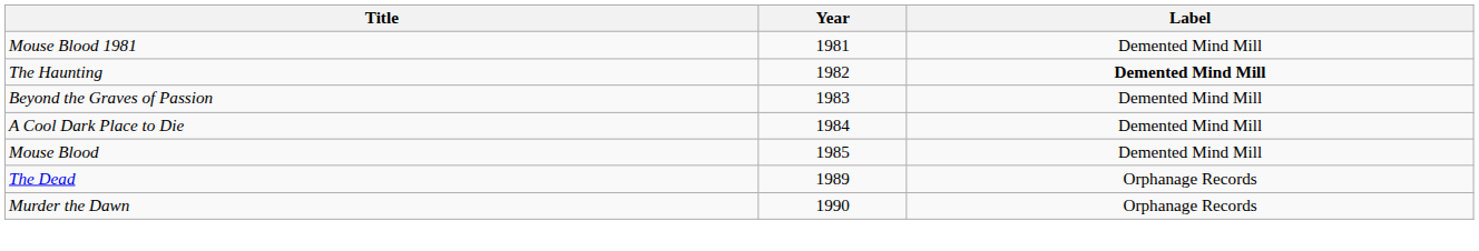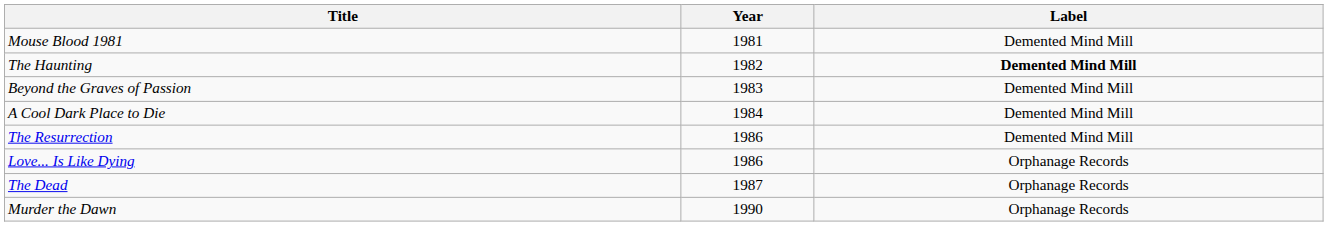 <table class="wikitable" width="70%">
 <tr>
 <th>Title</th>
 <th>Year</th>
 <th>Label</th>
 </tr>
 <tr>
 <td align="left"><em>Mouse Blood 1981</em></td>
 <td align="center">1981</td>
 <td align="center">Demented Mind Mill</td>
 </tr>
 <tr>
 <td align="left"><em>The Haunting</em></td>
 <td align="center">1982</td>
 <td align="center"><strong>Demented Mind Mill</strong></td>
 </tr>
 <tr>
 <td align="left"><em>Beyond the Graves of Passion</em></td>
 <td align="center">1983</td>
 <td align="center">Demented Mind Mill</td>
 </tr>
 <tr>
 <td align="left"><em>A Cool Dark Place to Die</em></td>
 <td align="center">1984</td>
 <td align="center">Demented Mind Mill</td>
 </tr>
 <tr>
-<td align="left"><em>Mouse Blood</em></td>
-<td align="center">1985</td>
+<td align="left"><em><a href='#'>The Resurrection</a></em></td>
+<td align="center">1986</td>
 <td align="center">Demented Mind Mill</td>
 </tr>
 <tr>
+<td align="left"><em><a href='#'>Love... Is Like Dying</a></em></td>
+<td align="center">1986</td>
+<td align="center">Orphanage Records</td>
+</tr>
+<tr>
 <td align="left"><em><a href='#'>The Dead</a></em></td>
-<td align="center">1989</td>
+<td align="center">1987</td>
 <td align="center">Orphanage Records</td>
 </tr>
 <tr>
 <td align="left"><em>Murder the Dawn</em></td>
 <td align="center">1990</td>
 <td align="center">Orphanage Records</td>
 </tr>
 </table>
